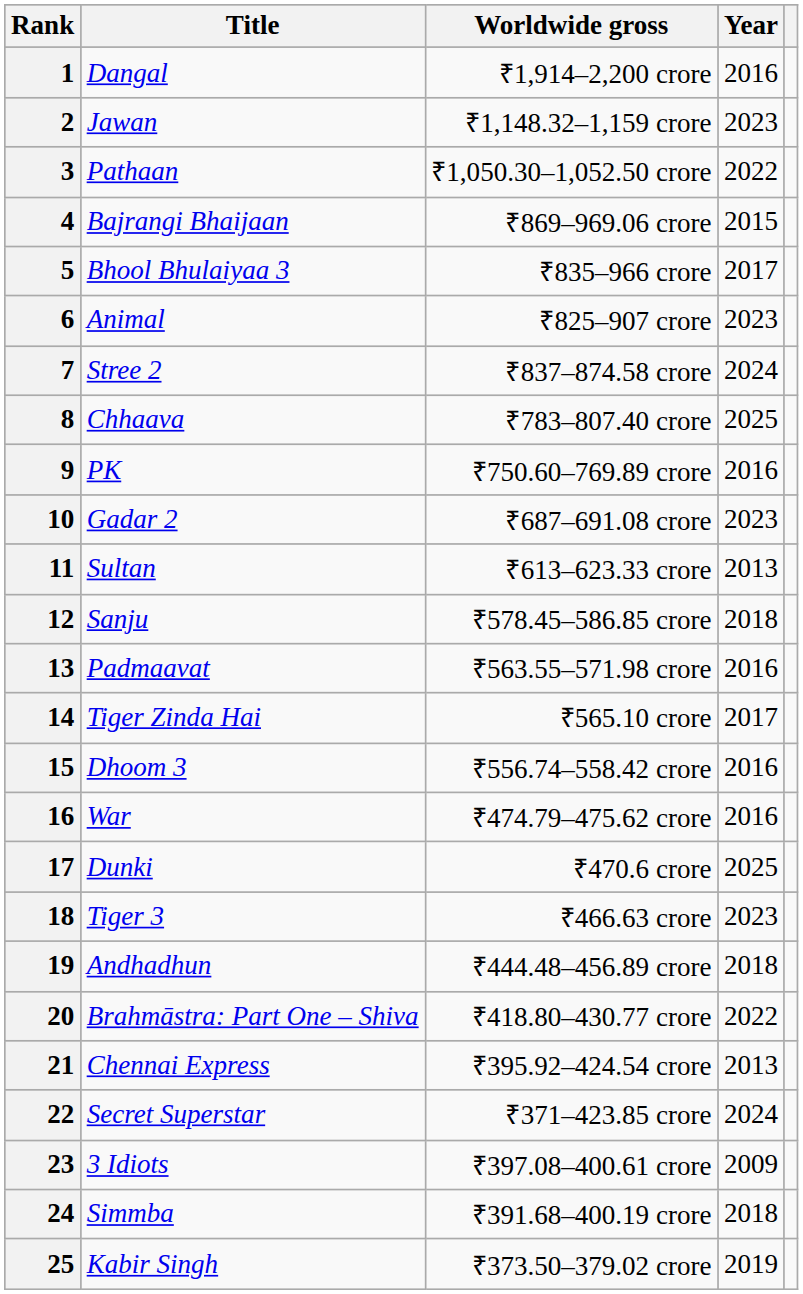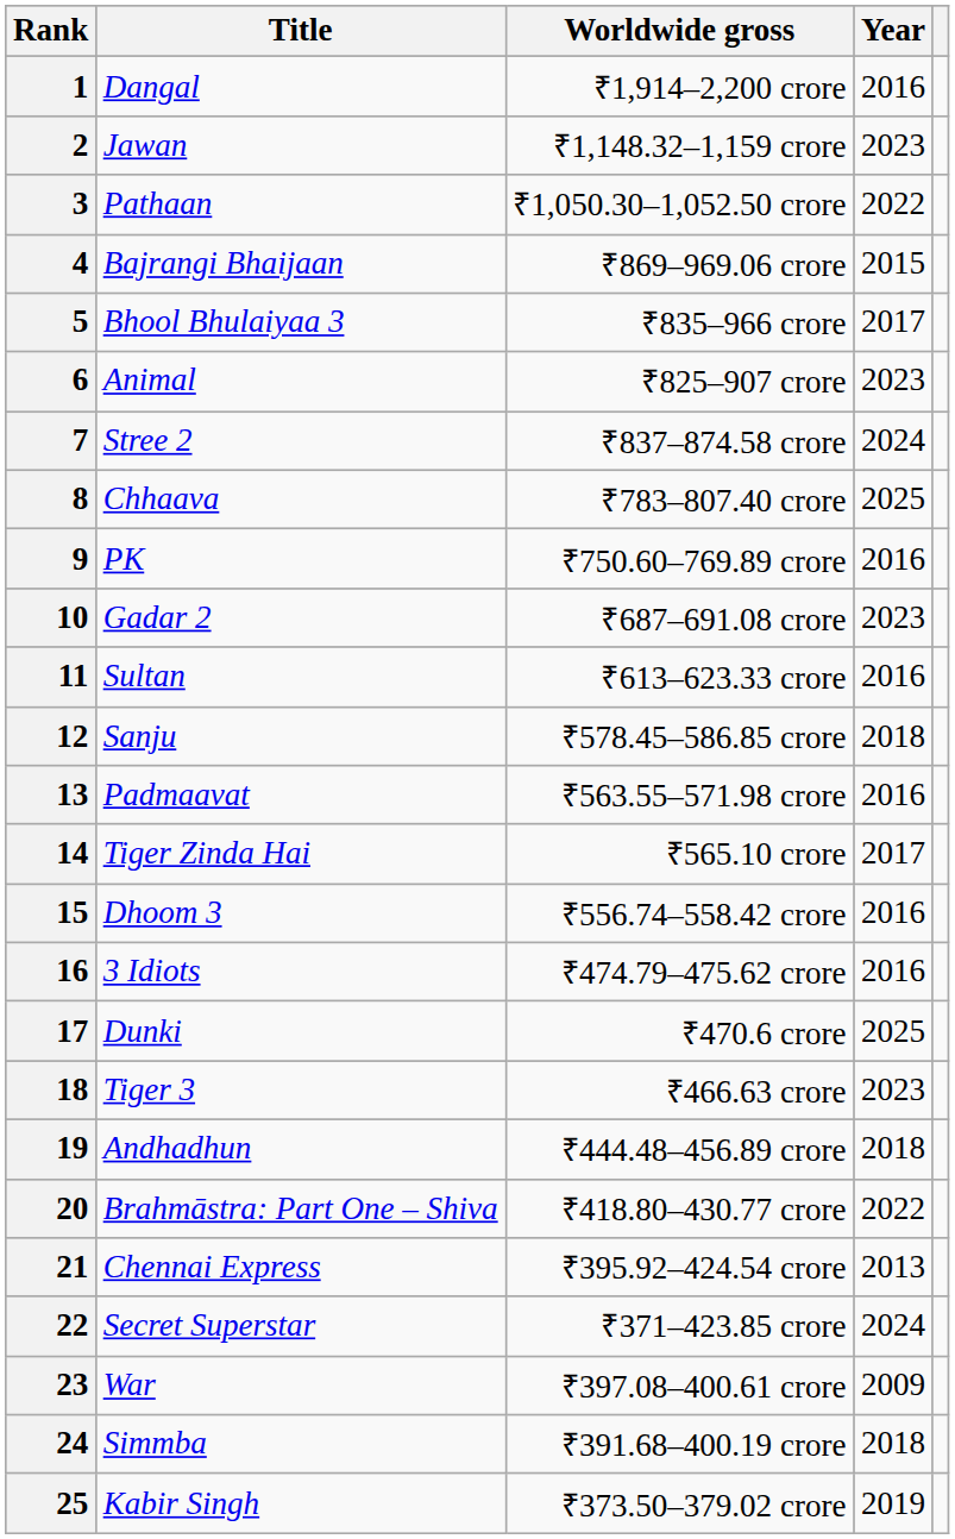 <table class="wikitable sortable plainrowheaders">
 <tr>
 <th scope="col">Rank</th>
 <th scope="col">Title</th>
 <th scope="col">Worldwide gross</th>
 <th scope="col">Year</th>
 <th scope="col" class="unsortable"></th>
 </tr>
 <tr>
 <th scope="row" style=text-align:right>1</th>
 <td><em><a href='#'>Dangal</a></em></td>
 <td align="right">₹1,914–2,200 crore</td>
 <td align="center">2016</td>
 <td align="center"></td>
 </tr>
 <tr>
 <th scope="row" style=text-align:right>2</th>
 <td><em><a href='#'>Jawan</a></em></td>
 <td align="right">₹1,148.32–1,159 crore</td>
 <td align="center">2023</td>
 <td align="center"></td>
 </tr>
 <tr>
 <th scope="row" style=text-align:right>3</th>
 <td><em><a href='#'>Pathaan</a></em></td>
 <td align="right">₹1,050.30–1,052.50 crore</td>
 <td align="center">2022</td>
 <td align="center"></td>
 </tr>
 <tr>
 <th scope="row" style=text-align:right>4</th>
 <td><em><a href='#'>Bajrangi Bhaijaan</a></em></td>
 <td align="right">₹869–969.06 crore</td>
 <td align="center">2015</td>
 <td align="center"></td>
 </tr>
 <tr>
 <th scope="row" style="text-align:right">5</th>
 <td><em><a href='#'>Bhool Bhulaiyaa 3</a></em></td>
 <td align="right">₹835–966 crore</td>
 <td align="center">2017</td>
 <td align="center"></td>
 </tr>
 <tr>
 <th scope="row" style="text-align:right">6</th>
 <td><em><a href='#'>Animal</a></em></td>
 <td align="right">₹825–907 crore</td>
 <td align="center">2023</td>
 <td align="center"></td>
 </tr>
 <tr>
 <th scope="row" style="text-align:right">7</th>
 <td><em><a href='#'>Stree 2</a></em></td>
 <td align="right">₹837–874.58 crore</td>
 <td align="center">2024</td>
 <td align="center"></td>
 </tr>
 <tr>
 <th scope="row" style="text-align:right">8</th>
 <td><em><a href='#'>Chhaava</a></em></td>
 <td align="right">₹783–807.40 crore</td>
 <td align="center">2025</td>
 <td align="center"></td>
 </tr>
 <tr>
 <th scope="row" style=text-align:right>9</th>
 <td><em><a href='#'>PK</a></em></td>
 <td align="right">₹750.60–769.89 crore</td>
 <td align="center">2016</td>
 <td align="center"></td>
 </tr>
 <tr>
 <th scope="row" style=text-align:right>10</th>
 <td><em><a href='#'>Gadar 2</a></em></td>
 <td align="right">₹687–691.08 crore</td>
 <td align="center">2023</td>
 <td align="center"></td>
 </tr>
 <tr>
 <th scope="row" style=text-align:right>11</th>
 <td><em><a href='#'>Sultan</a></em></td>
 <td align="right">₹613–623.33 crore</td>
-<td align="center">2013</td>
+<td align="center">2016</td>
 <td align="center"><br></td>
 </tr>
 <tr>
 <th scope="row" style=text-align:right>12</th>
 <td><em><a href='#'>Sanju</a></em></td>
 <td align="right">₹578.45–586.85 crore</td>
 <td align="center">2018</td>
 <td align="center"></td>
 </tr>
 <tr>
 <th scope="row" style="text-align:right">13</th>
 <td><em><a href='#'>Padmaavat</a></em></td>
 <td align="right">₹563.55–571.98 crore</td>
 <td align="center">2016</td>
 <td align="center"></td>
 </tr>
 <tr>
 <th scope="row" style="text-align:right">14</th>
 <td><em><a href='#'>Tiger Zinda Hai</a></em></td>
 <td align="right">₹565.10 crore</td>
 <td align="center">2017</td>
 <td align="center"></td>
 </tr>
 <tr>
 <th scope="row" style=text-align:right>15</th>
 <td><em><a href='#'>Dhoom 3</a></em></td>
 <td align="right">₹556.74–558.42 crore</td>
 <td align="center">2016</td>
 <td align="center"></td>
 </tr>
 <tr>
 <th scope="row" style="text-align:right">16</th>
-<td><em><a href='#'>War</a></em></td>
+<td><em><a href='#'>3 Idiots</a></em></td>
 <td align="right">₹474.79–475.62 crore</td>
 <td align="center">2016</td>
 <td align="center"></td>
 </tr>
 <tr>
 <th scope="row" style="text-align:right">17</th>
 <td><em><a href='#'>Dunki</a></em></td>
 <td align="right">₹470.6 crore</td>
 <td align="center">2025</td>
 <td align="center"></td>
 </tr>
 <tr>
 <th scope="row" style="text-align:right">18</th>
 <td><em><a href='#'>Tiger 3</a></em></td>
 <td align="right">₹466.63 crore</td>
 <td align="center">2023</td>
 <td align="center"></td>
 </tr>
 <tr>
 <th scope="row" style="text-align:right">19</th>
 <td><em><a href='#'>Andhadhun</a></em></td>
 <td align="right">₹444.48–456.89 crore</td>
 <td align="center">2018</td>
 <td align="center"></td>
 </tr>
 <tr>
 <th scope="row" style="text-align:right">20</th>
 <td><em><a href='#'>Brahmāstra: Part One – Shiva</a></em></td>
 <td align="right">₹418.80–430.77 crore</td>
 <td align="center">2022</td>
 <td align="center"></td>
 </tr>
 <tr>
 <th scope="row" style="text-align:right">21</th>
 <td><em><a href='#'>Chennai Express</a></em></td>
 <td align="right">₹395.92–424.54 crore</td>
 <td align="center">2013</td>
 <td style="text-align:center;"></td>
 </tr>
 <tr>
 <th scope="row" style="text-align:right">22</th>
 <td><em><a href='#'>Secret Superstar</a></em></td>
 <td align="right">₹371–423.85 crore</td>
 <td align="center">2024</td>
 <td align="center"></td>
 </tr>
 <tr>
 <th scope="row" style="text-align:right">23</th>
-<td><em><a href='#'>3 Idiots</a></em></td>
+<td><em><a href='#'>War</a></em></td>
 <td align="right">₹397.08–400.61 crore</td>
 <td align="center">2009</td>
 <td style="text-align:center;"></td>
 </tr>
 <tr>
 <th scope="row" style="text-align:right">24</th>
 <td><em><a href='#'>Simmba</a></em></td>
 <td align="right">₹391.68–400.19 crore</td>
 <td align="center">2018</td>
 <td style="text-align:center;"></td>
 </tr>
 <tr>
 <th scope="row" style="text-align:right">25</th>
 <td><em><a href='#'>Kabir Singh</a></em></td>
 <td align="right">₹373.50–379.02 crore</td>
 <td align="center">2019</td>
 <td align="center"></td>
 </tr>
 </table>
